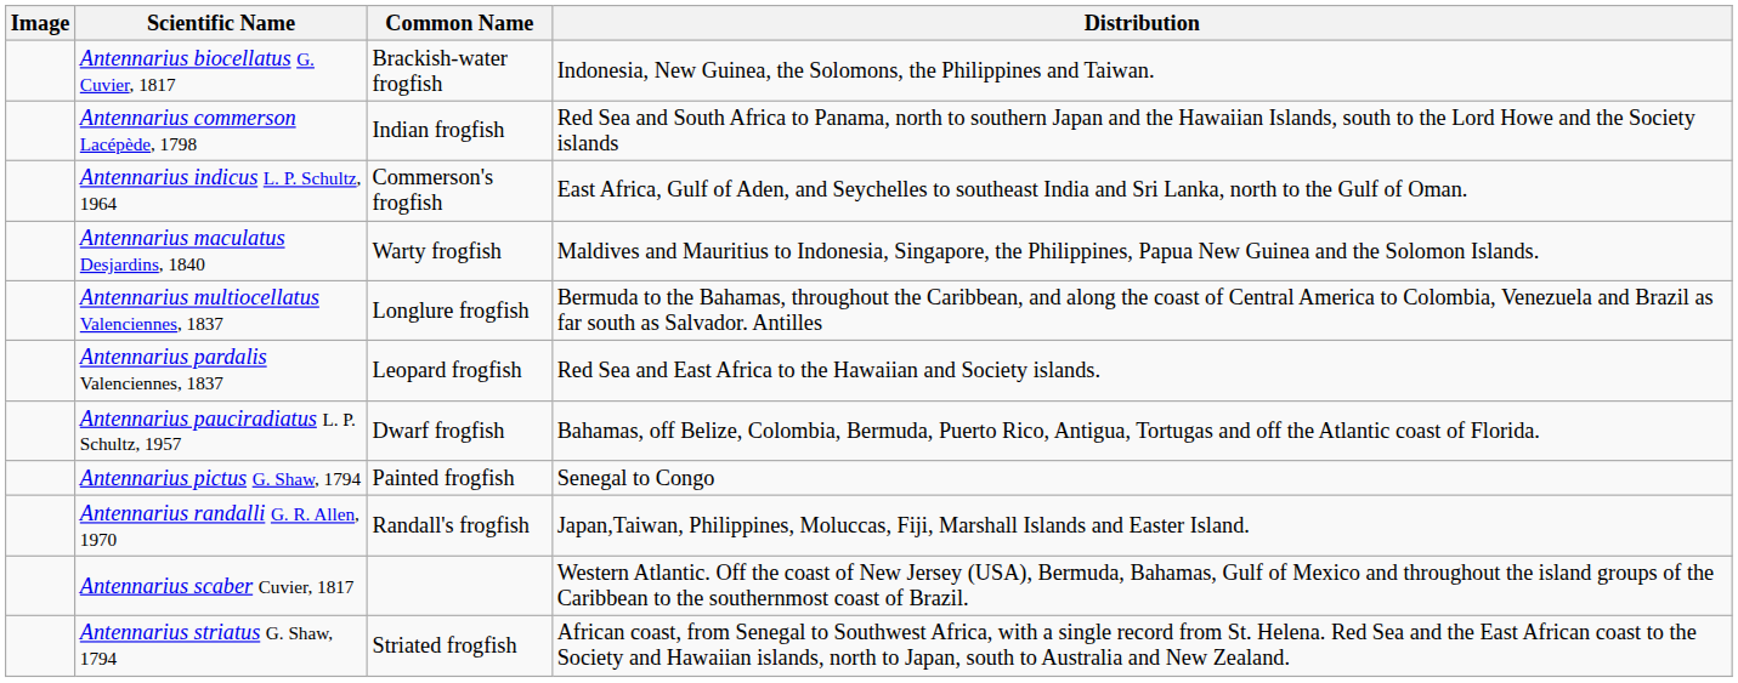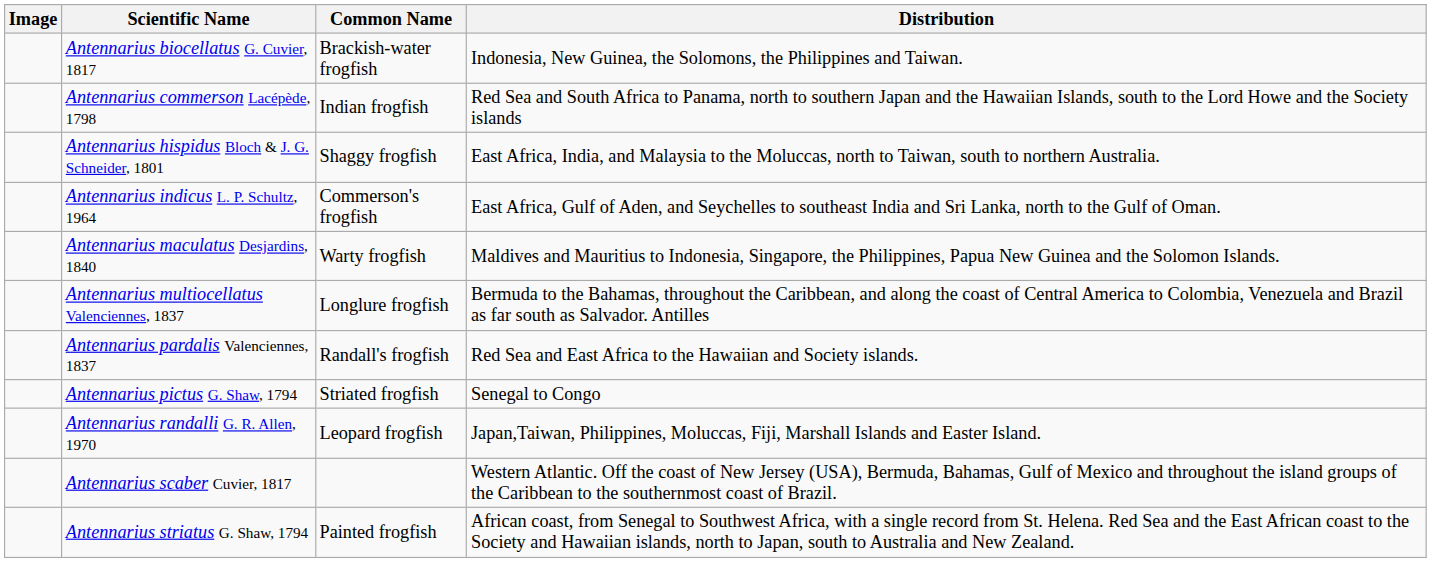 <table class="wikitable">
 <tr>
 <th>Image</th>
 <th>Scientific Name</th>
 <th>Common Name</th>
 <th>Distribution</th>
 </tr>
 <tr>
 <td></td>
 <td><em><a href='#'>Antennarius biocellatus</a></em> <small><a href='#'>G. Cuvier</a>, 1817</small></td>
 <td>Brackish-water frogfish</td>
 <td>Indonesia, New Guinea, the Solomons, the Philippines and Taiwan.</td>
 </tr>
 <tr>
 <td></td>
 <td><em><a href='#'>Antennarius commerson</a></em> <small><a href='#'>Lacépède</a>, 1798</small></td>
 <td>Indian frogfish</td>
 <td>Red Sea and South Africa to Panama, north to southern Japan and the Hawaiian Islands, south to the Lord Howe and the Society islands</td>
+</tr>
+<tr>
+<td></td>
+<td><em><a href='#'>Antennarius hispidus</a></em> <small><a href='#'>Bloch</a> & <a href='#'>J. G. Schneider</a>, 1801</small></td>
+<td>Shaggy frogfish</td>
+<td>East Africa, India, and Malaysia to the Moluccas, north to Taiwan, south to northern Australia.</td>
 </tr>
 <tr>
 <td></td>
 <td><em><a href='#'>Antennarius indicus</a></em> <small><a href='#'>L. P. Schultz</a>, 1964</small></td>
 <td>Commerson's frogfish</td>
 <td>East Africa, Gulf of Aden, and Seychelles to southeast India and Sri Lanka, north to the Gulf of Oman.</td>
 </tr>
 <tr>
 <td></td>
 <td><em><a href='#'>Antennarius maculatus</a></em> <small><a href='#'>Desjardins</a>, 1840</small></td>
 <td>Warty frogfish</td>
 <td>Maldives and Mauritius to Indonesia, Singapore, the Philippines, Papua New Guinea and the Solomon Islands.</td>
 </tr>
 <tr>
 <td></td>
 <td><em><a href='#'>Antennarius multiocellatus</a></em> <small><a href='#'>Valenciennes</a>, 1837</small></td>
 <td>Longlure frogfish</td>
 <td>Bermuda to the Bahamas, throughout the Caribbean, and along the coast of Central America to Colombia, Venezuela and Brazil as far south as Salvador. Antilles</td>
 </tr>
 <tr>
 <td></td>
 <td><em><a href='#'>Antennarius pardalis</a></em> <small>Valenciennes, 1837</small></td>
-<td>Leopard frogfish</td>
+<td>Randall's frogfish</td>
 <td>Red Sea and East Africa to the Hawaiian and Society islands.</td>
 </tr>
 <tr>
 <td></td>
-<td><em><a href='#'>Antennarius pauciradiatus</a></em> <small>L. P. Schultz, 1957</small></td>
-<td>Dwarf frogfish</td>
-<td>Bahamas, off Belize, Colombia, Bermuda, Puerto Rico, Antigua, Tortugas and off the Atlantic coast of Florida.</td>
-</tr>
-<tr>
-<td></td>
 <td><em><a href='#'>Antennarius pictus</a></em> <small><a href='#'>G. Shaw</a>, 1794</small></td>
-<td>Painted frogfish</td>
+<td>Striated frogfish</td>
 <td>Senegal to Congo</td>
 </tr>
 <tr>
 <td></td>
 <td><em><a href='#'>Antennarius randalli</a></em> <small><a href='#'>G. R. Allen</a>, 1970</small></td>
-<td>Randall's frogfish</td>
+<td>Leopard frogfish</td>
 <td>Japan,Taiwan, Philippines, Moluccas, Fiji, Marshall Islands and Easter Island.</td>
 </tr>
 <tr>
 <td></td>
 <td><em><a href='#'>Antennarius scaber</a></em> <small>Cuvier, 1817</small></td>
 <td></td>
 <td>Western Atlantic. Off the coast of New Jersey (USA), Bermuda, Bahamas, Gulf of Mexico and throughout the island groups of the Caribbean to the southernmost coast of Brazil.</td>
 </tr>
 <tr>
 <td></td>
 <td><em><a href='#'>Antennarius striatus</a></em> <small>G. Shaw, 1794</small></td>
-<td>Striated frogfish</td>
+<td>Painted frogfish</td>
 <td>African coast, from Senegal to Southwest Africa, with a single record from St. Helena.  Red Sea and the East African coast to the Society and Hawaiian islands, north to Japan, south to Australia and New Zealand.</td>
 </tr>
 </table>
